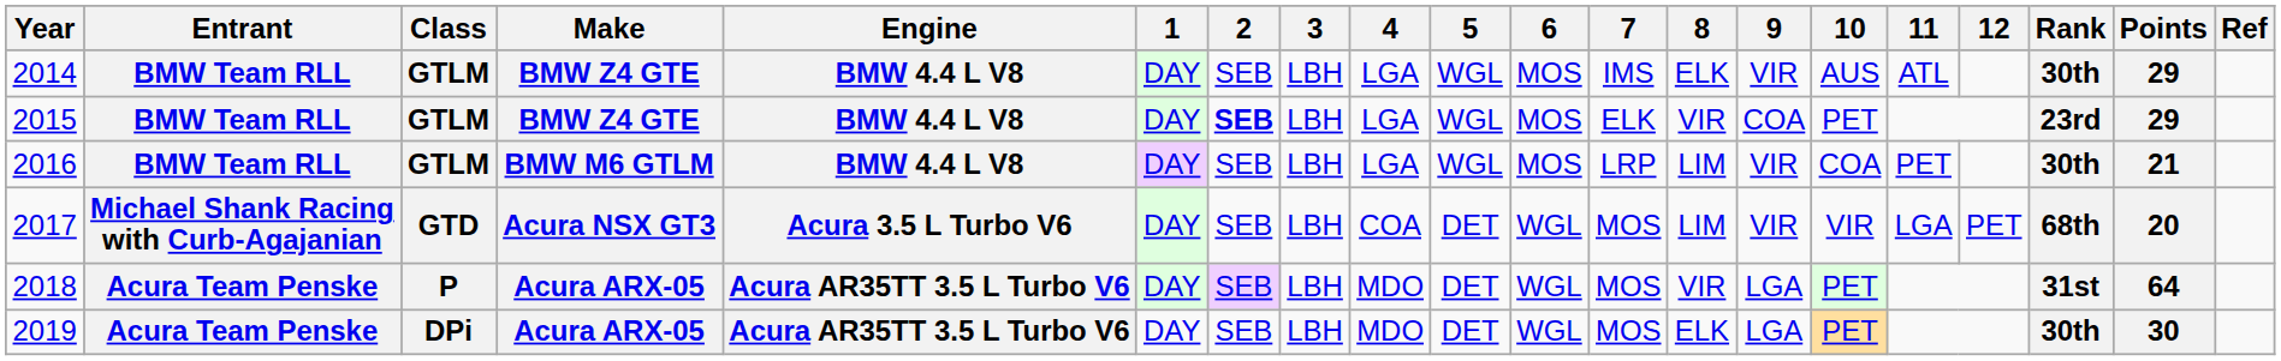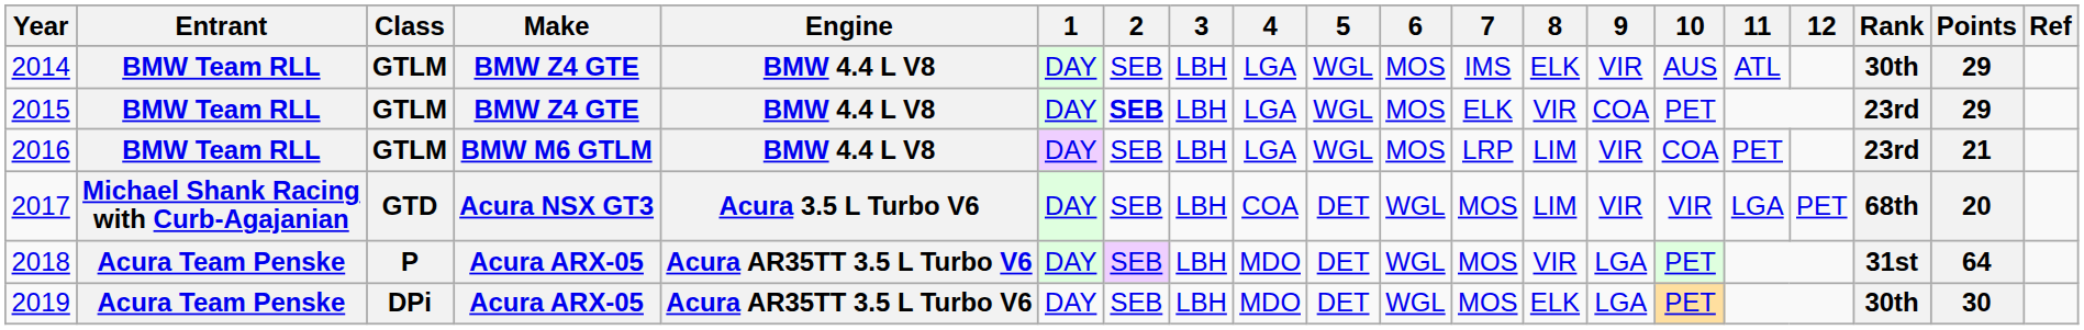 <table class="wikitable" style="text-align:center; font-size:85%">
 <tr>
 <th>Year</th>
 <th>Entrant</th>
 <th>Class</th>
 <th>Make</th>
 <th>Engine</th>
 <th>1</th>
 <th>2</th>
 <th>3</th>
 <th>4</th>
 <th>5</th>
 <th>6</th>
 <th>7</th>
 <th>8</th>
 <th>9</th>
 <th>10</th>
 <th>11</th>
 <th>12</th>
 <th>Rank</th>
 <th>Points</th>
 <th>Ref</th>
 </tr>
 <tr>
 <td><a href='#'>2014</a></td>
 <th nowrap><a href='#'>BMW Team RLL</a></th>
 <th>GTLM</th>
 <th nowrap><a href='#'>BMW Z4 GTE</a></th>
 <th nowrap><a href='#'>BMW</a> 4.4 L V8</th>
 <td style="background:#dfffdf;"><a href='#'>DAY</a><br></td>
 <td><a href='#'>SEB</a></td>
 <td><a href='#'>LBH</a></td>
 <td><a href='#'>LGA</a></td>
 <td><a href='#'>WGL</a></td>
 <td><a href='#'>MOS</a></td>
 <td><a href='#'>IMS</a></td>
 <td><a href='#'>ELK</a></td>
 <td><a href='#'>VIR</a></td>
 <td><a href='#'>AUS</a></td>
 <td><a href='#'>ATL</a></td>
 <td></td>
 <th>30th</th>
 <th>29</th>
 <td></td>
 </tr>
 <tr>
 <td><a href='#'>2015</a></td>
 <th nowrap><a href='#'>BMW Team RLL</a></th>
 <th>GTLM</th>
 <th nowrap><a href='#'>BMW Z4 GTE</a></th>
 <th nowrap><a href='#'>BMW</a> 4.4 L V8</th>
 <td style="background:#dfffdf;"><a href='#'>DAY</a><br></td>
 <td><strong><a href='#'>SEB</a><br></strong></td>
 <td><a href='#'>LBH</a></td>
 <td><a href='#'>LGA</a></td>
 <td><a href='#'>WGL</a></td>
 <td><a href='#'>MOS</a></td>
 <td><a href='#'>ELK</a></td>
 <td><a href='#'>VIR</a></td>
 <td><a href='#'>COA</a></td>
 <td><a href='#'>PET</a><br></td>
 <td colspan=2></td>
 <th>23rd</th>
 <th>29</th>
 <td></td>
 </tr>
 <tr>
 <td><a href='#'>2016</a></td>
 <th nowrap><a href='#'>BMW Team RLL</a></th>
 <th>GTLM</th>
 <th nowrap><a href='#'>BMW M6 GTLM</a></th>
 <th nowrap><a href='#'>BMW</a> 4.4 L V8</th>
 <td style="background:#efcfff;"><a href='#'>DAY</a><br></td>
 <td><a href='#'>SEB</a></td>
 <td><a href='#'>LBH</a></td>
 <td><a href='#'>LGA</a></td>
 <td><a href='#'>WGL</a></td>
 <td><a href='#'>MOS</a></td>
 <td><a href='#'>LRP</a></td>
 <td><a href='#'>LIM</a></td>
 <td><a href='#'>VIR</a></td>
 <td><a href='#'>COA</a></td>
 <td><a href='#'>PET</a></td>
 <td></td>
-<th>30th</th>
+<th>23rd</th>
 <th>21</th>
 <td></td>
 </tr>
 <tr>
 <td><a href='#'>2017</a></td>
 <th nowrap><a href='#'>Michael Shank Racing</a><br>with <a href='#'>Curb-Agajanian</a></th>
 <th>GTD</th>
 <th nowrap><a href='#'>Acura NSX GT3</a></th>
 <th nowrap><a href='#'>Acura</a> 3.5 L Turbo V6</th>
 <td style="background:#DFFFDF;"><a href='#'>DAY</a><br></td>
 <td><a href='#'>SEB</a></td>
 <td><a href='#'>LBH</a></td>
 <td><a href='#'>COA</a></td>
 <td><a href='#'>DET</a></td>
 <td><a href='#'>WGL</a></td>
 <td><a href='#'>MOS</a></td>
 <td><a href='#'>LIM</a></td>
 <td><a href='#'>VIR</a></td>
 <td><a href='#'>VIR</a></td>
 <td><a href='#'>LGA</a></td>
 <td><a href='#'>PET</a></td>
 <th>68th</th>
 <th>20</th>
 <td></td>
 </tr>
 <tr>
 <td><a href='#'>2018</a></td>
 <th nowrap><a href='#'>Acura Team Penske</a></th>
 <th>P</th>
 <th nowrap><a href='#'>Acura ARX-05</a></th>
 <th nowrap><a href='#'>Acura</a> AR35TT 3.5 L Turbo <a href='#'>V6</a></th>
 <td style="background:#dfffdf;"><a href='#'>DAY</a><br></td>
 <td style="background:#efcfff;"><a href='#'>SEB</a><br></td>
 <td><a href='#'>LBH</a></td>
 <td><a href='#'>MDO</a></td>
 <td><a href='#'>DET</a></td>
 <td><a href='#'>WGL</a></td>
 <td><a href='#'>MOS</a></td>
 <td><a href='#'>VIR</a></td>
 <td><a href='#'>LGA</a></td>
 <td style="background:#dfffdf;"><a href='#'>PET</a><br></td>
 <td colspan=2></td>
 <th>31st</th>
 <th>64</th>
 <td></td>
 </tr>
 <tr>
 <td><a href='#'>2019</a></td>
 <th nowrap><a href='#'>Acura Team Penske</a></th>
 <th>DPi</th>
 <th nowrap><a href='#'>Acura ARX-05</a></th>
 <th nowrap><a href='#'>Acura</a> AR35TT 3.5 L Turbo V6</th>
 <td><a href='#'>DAY</a></td>
 <td><a href='#'>SEB</a></td>
 <td><a href='#'>LBH</a></td>
 <td><a href='#'>MDO</a></td>
 <td><a href='#'>DET</a></td>
 <td><a href='#'>WGL</a></td>
 <td><a href='#'>MOS</a></td>
 <td><a href='#'>ELK</a></td>
 <td><a href='#'>LGA</a></td>
 <td style="background:#FFDF9F;"><a href='#'>PET</a><br></td>
 <td colspan=2></td>
 <th>30th</th>
 <th>30</th>
 <td></td>
 </tr>
 </table>
